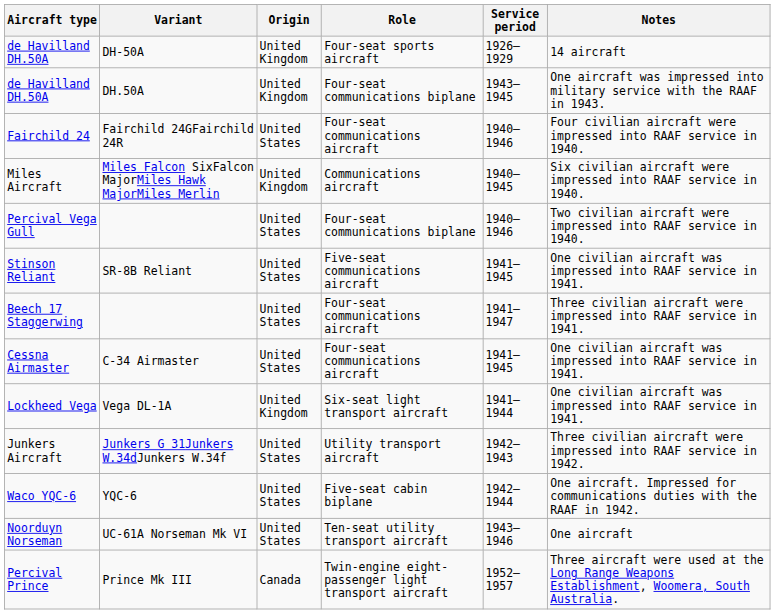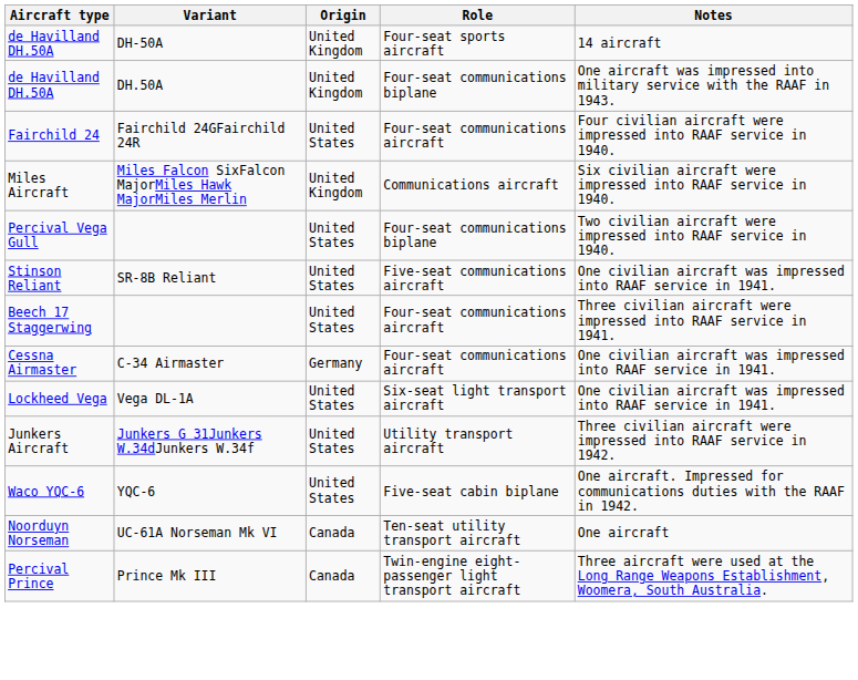 <table class="wikitable sortable">
 <tr>
 <th>Aircraft type</th>
 <th>Variant</th>
 <th>Origin</th>
 <th>Role</th>
-<th>Service period</th>
 <th>Notes</th>
 </tr>
 <tr>
 <td><a href='#'>de Havilland DH.50A</a></td>
 <td>DH-50A</td>
 <td>United Kingdom</td>
 <td>Four-seat sports aircraft</td>
-<td>1926–1929</td>
 <td>14 aircraft</td>
 </tr>
 <tr>
 <td><a href='#'>de Havilland DH.50A</a></td>
 <td>DH.50A</td>
 <td>United Kingdom</td>
 <td>Four-seat communications biplane</td>
-<td>1943–1945</td>
 <td>One aircraft was impressed into military service with the RAAF in 1943.</td>
 </tr>
 <tr>
 <td><a href='#'>Fairchild 24</a></td>
 <td>Fairchild 24GFairchild 24R</td>
 <td>United States</td>
 <td>Four-seat communications aircraft</td>
-<td>1940–1946</td>
 <td>Four civilian aircraft were impressed into RAAF service in 1940.</td>
 </tr>
 <tr>
 <td>Miles Aircraft</td>
 <td><a href='#'>Miles Falcon</a> SixFalcon Major<a href='#'>Miles Hawk Major</a><a href='#'>Miles Merlin</a></td>
 <td>United Kingdom</td>
 <td>Communications aircraft</td>
-<td>1940–1945</td>
 <td>Six civilian aircraft were impressed into RAAF service in 1940.</td>
 </tr>
 <tr>
 <td><a href='#'>Percival Vega Gull</a></td>
 <td></td>
 <td>United States</td>
 <td>Four-seat communications biplane</td>
-<td>1940–1946</td>
 <td>Two civilian aircraft were impressed into RAAF service in 1940.</td>
 </tr>
 <tr>
 <td><a href='#'>Stinson Reliant</a></td>
 <td>SR-8B Reliant</td>
 <td>United States</td>
 <td>Five-seat communications aircraft</td>
-<td>1941–1945</td>
 <td>One civilian aircraft was impressed into RAAF service in 1941.</td>
 </tr>
 <tr>
 <td><a href='#'>Beech 17 Staggerwing</a></td>
 <td></td>
 <td>United States</td>
 <td>Four-seat communications aircraft</td>
-<td>1941–1947</td>
 <td>Three civilian aircraft were impressed into RAAF service in 1941.</td>
 </tr>
 <tr>
 <td><a href='#'>Cessna Airmaster</a></td>
 <td>C-34 Airmaster</td>
-<td>United States</td>
+<td>Germany</td>
 <td>Four-seat communications aircraft</td>
-<td>1941–1945</td>
 <td>One civilian aircraft was impressed into RAAF service in 1941.</td>
 </tr>
 <tr>
 <td><a href='#'>Lockheed Vega</a></td>
 <td>Vega DL-1A</td>
-<td>United Kingdom</td>
+<td>United States</td>
 <td>Six-seat light transport aircraft</td>
-<td>1941–1944</td>
 <td>One civilian aircraft was impressed into RAAF service in 1941.</td>
 </tr>
 <tr>
 <td>Junkers Aircraft</td>
 <td><a href='#'>Junkers G 31</a><a href='#'>Junkers W.34d</a>Junkers W.34f</td>
 <td>United States</td>
 <td>Utility transport aircraft</td>
-<td>1942–1943</td>
 <td>Three civilian aircraft were impressed into RAAF service in 1942.</td>
 </tr>
 <tr>
 <td><a href='#'>Waco YQC-6</a></td>
 <td>YQC-6</td>
 <td>United States</td>
 <td>Five-seat cabin biplane</td>
-<td>1942–1944</td>
 <td>One aircraft. Impressed for communications duties with the RAAF in 1942.</td>
 </tr>
 <tr>
 <td><a href='#'>Noorduyn Norseman</a></td>
 <td>UC-61A Norseman Mk VI</td>
-<td>United States</td>
+<td>Canada</td>
 <td>Ten-seat utility transport aircraft</td>
-<td>1943–1946</td>
 <td>One aircraft</td>
 </tr>
 <tr>
 <td><a href='#'>Percival Prince</a></td>
 <td>Prince Mk III</td>
 <td>Canada</td>
 <td>Twin-engine eight-passenger light transport aircraft</td>
-<td>1952–1957</td>
 <td>Three aircraft were used at the <a href='#'>Long Range Weapons Establishment</a>, <a href='#'>Woomera, South Australia</a>.</td>
 </tr>
 </table>
